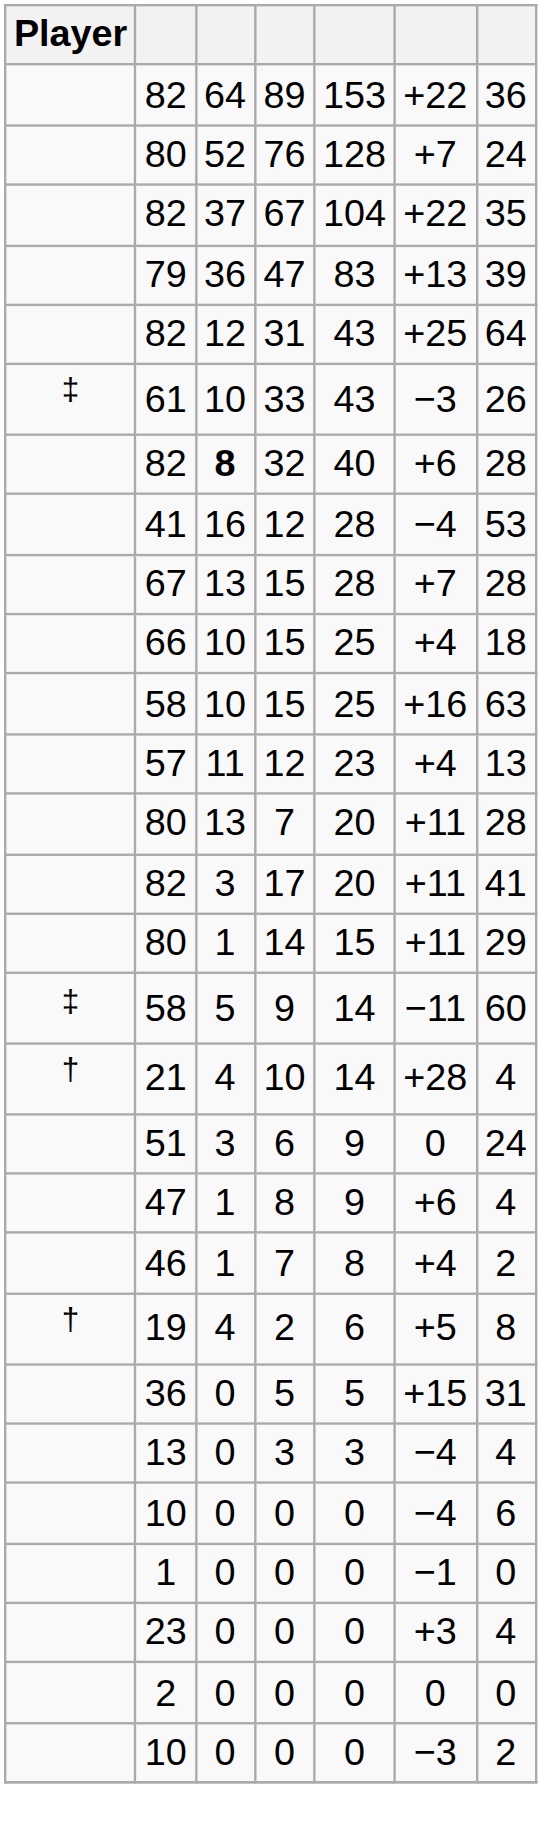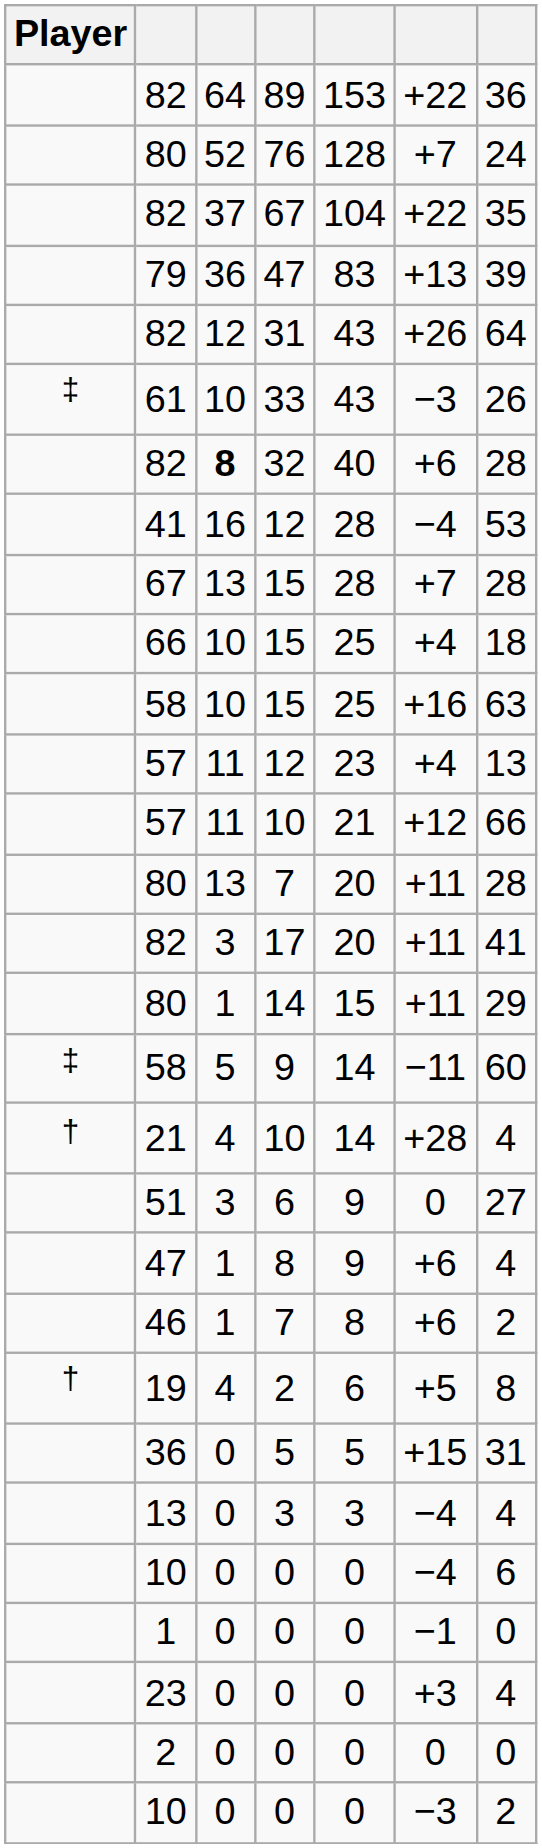 <table class="wikitable sortable" style="text-align:center;">
 <tr>
 <th>Player</th>
 <th></th>
 <th></th>
 <th></th>
 <th></th>
 <th data-sort-type="number"></th>
 <th></th>
 </tr>
 <tr>
 <td></td>
 <td>82</td>
 <td>64</td>
 <td>89</td>
 <td>153</td>
 <td>+22</td>
 <td>36</td>
 </tr>
 <tr>
 <td></td>
 <td>80</td>
 <td>52</td>
 <td>76</td>
 <td>128</td>
 <td>+7</td>
 <td>24</td>
 </tr>
 <tr>
 <td></td>
 <td>82</td>
 <td>37</td>
 <td>67</td>
 <td>104</td>
 <td>+22</td>
 <td>35</td>
 </tr>
 <tr>
 <td></td>
 <td>79</td>
 <td>36</td>
 <td>47</td>
 <td>83</td>
 <td>+13</td>
 <td>39</td>
 </tr>
 <tr>
 <td></td>
 <td>82</td>
 <td>12</td>
 <td>31</td>
 <td>43</td>
-<td>+25</td>
+<td>+26</td>
 <td>64</td>
 </tr>
 <tr>
 <td><sup>‡</sup></td>
 <td>61</td>
 <td>10</td>
 <td>33</td>
 <td>43</td>
 <td>−3</td>
 <td>26</td>
 </tr>
 <tr>
 <td></td>
 <td>82</td>
 <td><strong>8</strong></td>
 <td>32</td>
 <td>40</td>
 <td>+6</td>
 <td>28</td>
 </tr>
 <tr>
 <td></td>
 <td>41</td>
 <td>16</td>
 <td>12</td>
 <td>28</td>
 <td>−4</td>
 <td>53</td>
 </tr>
 <tr>
 <td></td>
 <td>67</td>
 <td>13</td>
 <td>15</td>
 <td>28</td>
 <td>+7</td>
 <td>28</td>
 </tr>
 <tr>
 <td></td>
 <td>66</td>
 <td>10</td>
 <td>15</td>
 <td>25</td>
 <td>+4</td>
 <td>18</td>
 </tr>
 <tr>
 <td></td>
 <td>58</td>
 <td>10</td>
 <td>15</td>
 <td>25</td>
 <td>+16</td>
 <td>63</td>
 </tr>
 <tr>
 <td></td>
 <td>57</td>
 <td>11</td>
 <td>12</td>
 <td>23</td>
 <td>+4</td>
 <td>13</td>
 </tr>
 <tr>
 <td></td>
+<td>57</td>
+<td>11</td>
+<td>10</td>
+<td>21</td>
+<td>+12</td>
+<td>66</td>
+</tr>
+<tr>
+<td></td>
 <td>80</td>
 <td>13</td>
 <td>7</td>
 <td>20</td>
 <td>+11</td>
 <td>28</td>
 </tr>
 <tr>
 <td></td>
 <td>82</td>
 <td>3</td>
 <td>17</td>
 <td>20</td>
 <td>+11</td>
 <td>41</td>
 </tr>
 <tr>
 <td></td>
 <td>80</td>
 <td>1</td>
 <td>14</td>
 <td>15</td>
 <td>+11</td>
 <td>29</td>
 </tr>
 <tr>
 <td><sup>‡</sup></td>
 <td>58</td>
 <td>5</td>
 <td>9</td>
 <td>14</td>
 <td>−11</td>
 <td>60</td>
 </tr>
 <tr>
 <td><sup>†</sup></td>
 <td>21</td>
 <td>4</td>
 <td>10</td>
 <td>14</td>
 <td>+28</td>
 <td>4</td>
 </tr>
 <tr>
 <td></td>
 <td>51</td>
 <td>3</td>
 <td>6</td>
 <td>9</td>
 <td>0</td>
-<td>24</td>
+<td>27</td>
 </tr>
 <tr>
 <td></td>
 <td>47</td>
 <td>1</td>
 <td>8</td>
 <td>9</td>
 <td>+6</td>
 <td>4</td>
 </tr>
 <tr>
 <td></td>
 <td>46</td>
 <td>1</td>
 <td>7</td>
 <td>8</td>
-<td>+4</td>
+<td>+6</td>
 <td>2</td>
 </tr>
 <tr>
 <td><sup>†</sup></td>
 <td>19</td>
 <td>4</td>
 <td>2</td>
 <td>6</td>
 <td>+5</td>
 <td>8</td>
 </tr>
 <tr>
 <td></td>
 <td>36</td>
 <td>0</td>
 <td>5</td>
 <td>5</td>
 <td>+15</td>
 <td>31</td>
 </tr>
 <tr>
 <td></td>
 <td>13</td>
 <td>0</td>
 <td>3</td>
 <td>3</td>
 <td>−4</td>
 <td>4</td>
 </tr>
 <tr>
 <td></td>
 <td>10</td>
 <td>0</td>
 <td>0</td>
 <td>0</td>
 <td>−4</td>
 <td>6</td>
 </tr>
 <tr>
 <td></td>
 <td>1</td>
 <td>0</td>
 <td>0</td>
 <td>0</td>
 <td>−1</td>
 <td>0</td>
 </tr>
 <tr>
 <td></td>
 <td>23</td>
 <td>0</td>
 <td>0</td>
 <td>0</td>
 <td>+3</td>
 <td>4</td>
 </tr>
 <tr>
 <td></td>
 <td>2</td>
 <td>0</td>
 <td>0</td>
 <td>0</td>
 <td>0</td>
 <td>0</td>
 </tr>
 <tr>
 <td></td>
 <td>10</td>
 <td>0</td>
 <td>0</td>
 <td>0</td>
 <td>−3</td>
 <td>2</td>
 </tr>
 <tr>
 </tr>
 </table>
